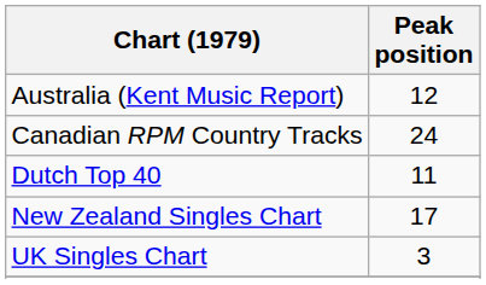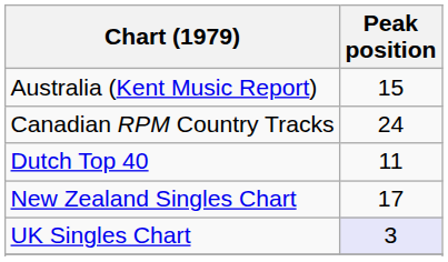 <table class="wikitable sortable">
 <tr>
 <th>Chart (1979)</th>
 <th>Peak<br>position</th>
 </tr>
 <tr>
 <td>Australia (<a href='#'>Kent Music Report</a>)</td>
-<td align="center">12</td>
+<td align="center">15</td>
 </tr>
 <tr>
 <td>Canadian <em>RPM</em> Country Tracks</td>
 <td align="center">24</td>
 </tr>
 <tr>
 <td><a href='#'>Dutch Top 40</a></td>
 <td align="center">11</td>
 </tr>
 <tr>
 <td><a href='#'>New Zealand Singles Chart</a></td>
 <td align="center">17</td>
 </tr>
 <tr>
 <td><a href='#'>UK Singles Chart</a></td>
-<td align="center">3</td>
+<td align="center" style="background: lavender;">3</td>
 </tr>
 <tr>
 </tr>
 <tr>
 </tr>
 </table>
